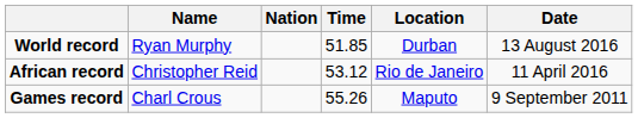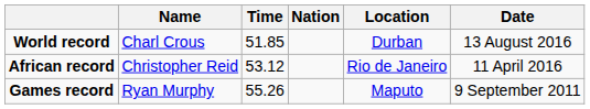 <table class=wikitable style=text-align:center>
 <tr>
 <th></th>
 <th>Name</th>
+<th>Time</th>
 <th>Nation</th>
-<th>Time</th>
 <th>Location</th>
 <th>Date</th>
 </tr>
 <tr>
 <td><strong>World record</strong></td>
-<td align=left><a href='#'>Ryan Murphy</a></td>
+<td align=left><a href='#'>Charl Crous</a></td>
+<td align=left>51.85</td>
 <td align=left></td>
-<td align=left>51.85</td>
 <td><a href='#'>Durban</a></td>
 <td>13 August 2016</td>
 </tr>
 <tr>
 <td><strong>African record</strong></td>
 <td align=left><a href='#'>Christopher Reid</a></td>
+<td align=left>53.12</td>
 <td align=left></td>
-<td align=left>53.12</td>
 <td><a href='#'>Rio de Janeiro</a></td>
 <td>11 April 2016</td>
 </tr>
 <tr>
 <td><strong>Games record</strong></td>
-<td align=left><a href='#'>Charl Crous</a></td>
+<td align=left><a href='#'>Ryan Murphy</a></td>
+<td align=left>55.26</td>
 <td align=left></td>
-<td align=left>55.26</td>
 <td><a href='#'>Maputo</a></td>
 <td>9 September 2011</td>
 </tr>
 </table>
